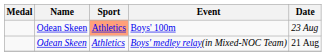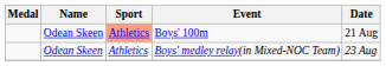 <table class="wikitable sortable" style="font-size:90%">
 <tr>
 <th>Medal</th>
 <th>Name</th>
 <th>Sport</th>
 <th>Event</th>
 <th>Date</th>
 </tr>
 <tr>
 <td></td>
 <td><a href='#'>Odean Skeen</a></td>
 <td style="background: lightsalmon;"><a href='#'>Athletics</a></td>
 <td><a href='#'>Boys' 100m</a></td>
-<td><em>23 Aug</em></td>
+<td>21 Aug</td>
 </tr>
 <tr>
 <td><em></em></td>
 <td><em><a href='#'>Odean Skeen</a></em></td>
 <td><em><a href='#'>Athletics</a></em></td>
 <td><em><a href='#'>Boys' medley relay</a>(in Mixed-NOC Team)</em></td>
-<td>21 Aug</td>
+<td><em>23 Aug</em></td>
 </tr>
 <tr>
 </tr>
 </table>
